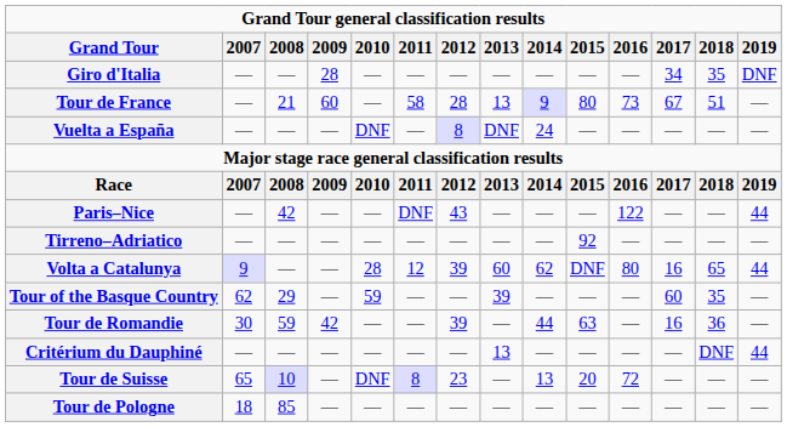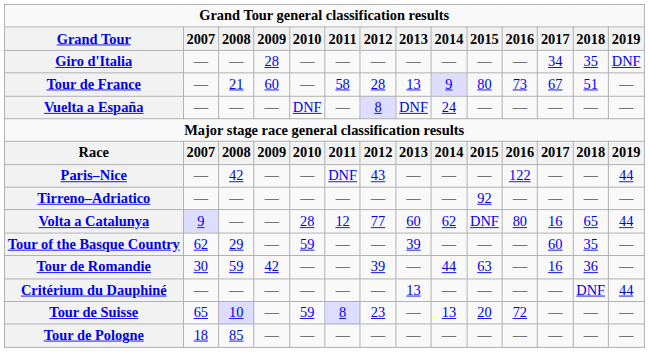 <table class="wikitable plainrowheaders">
 <tr>
 <td colspan=15 align="center"><strong>Grand Tour general classification results</strong></td>
 </tr>
 <tr>
 <th scope="col"><a href='#'>Grand Tour</a></th>
 <th scope="col">2007</th>
 <th scope="col">2008</th>
 <th scope="col">2009</th>
 <th scope="col">2010</th>
 <th scope="col">2011</th>
 <th scope="col">2012</th>
 <th scope="col">2013</th>
 <th scope="col">2014</th>
 <th scope="col">2015</th>
 <th scope="col">2016</th>
 <th scope="col">2017</th>
 <th scope="col">2018</th>
 <th scope="col">2019</th>
 </tr>
 <tr style="text-align:center;">
 <th scope="row"> <a href='#'>Giro d'Italia</a></th>
 <td>—</td>
 <td>—</td>
 <td><a href='#'>28</a></td>
 <td>—</td>
 <td>—</td>
 <td>—</td>
 <td>—</td>
 <td>—</td>
 <td>—</td>
 <td>—</td>
 <td><a href='#'>34</a></td>
 <td><a href='#'>35</a></td>
 <td><a href='#'>DNF</a></td>
 </tr>
 <tr style="text-align:center;">
 <th scope="row"> <a href='#'>Tour de France</a></th>
 <td>—</td>
 <td><a href='#'>21</a></td>
 <td><a href='#'>60</a></td>
 <td>—</td>
 <td><a href='#'>58</a></td>
 <td><a href='#'>28</a></td>
 <td><a href='#'>13</a></td>
 <td style="background:#ddddff;"><a href='#'>9</a></td>
 <td><a href='#'>80</a></td>
 <td><a href='#'>73</a></td>
 <td><a href='#'>67</a></td>
 <td><a href='#'>51</a></td>
 <td>—</td>
 </tr>
 <tr style="text-align:center;">
 <th scope="row"> <a href='#'>Vuelta a España</a></th>
 <td>—</td>
 <td>—</td>
 <td>—</td>
 <td><a href='#'>DNF</a></td>
 <td>—</td>
 <td style="background:#ddf;"><a href='#'>8</a></td>
 <td><a href='#'>DNF</a></td>
 <td><a href='#'>24</a></td>
 <td>—</td>
 <td>—</td>
 <td>—</td>
 <td>—</td>
 <td>—</td>
 </tr>
 <tr>
 <td colspan=15 align="center"><strong>Major stage race general classification results</strong></td>
 </tr>
 <tr>
 <th scope="col">Race</th>
 <th scope="col">2007</th>
 <th scope="col">2008</th>
 <th scope="col">2009</th>
 <th scope="col">2010</th>
 <th scope="col">2011</th>
 <th scope="col">2012</th>
 <th scope="col">2013</th>
 <th scope="col">2014</th>
 <th scope="col">2015</th>
 <th scope="col">2016</th>
 <th scope="col">2017</th>
 <th scope="col">2018</th>
 <th scope="col">2019</th>
 </tr>
 <tr style="text-align:center;">
 <th scope="row"> <a href='#'>Paris–Nice</a></th>
 <td>—</td>
 <td><a href='#'>42</a></td>
 <td>—</td>
 <td>—</td>
 <td><a href='#'>DNF</a></td>
 <td><a href='#'>43</a></td>
 <td>—</td>
 <td>—</td>
 <td>—</td>
 <td><a href='#'>122</a></td>
 <td>—</td>
 <td>—</td>
 <td><a href='#'>44</a></td>
 </tr>
 <tr style="text-align:center;">
 <th scope="row"> <a href='#'>Tirreno–Adriatico</a></th>
 <td>—</td>
 <td>—</td>
 <td>—</td>
 <td>—</td>
 <td>—</td>
 <td>—</td>
 <td>—</td>
 <td>—</td>
 <td><a href='#'>92</a></td>
 <td>—</td>
 <td>—</td>
 <td>—</td>
 <td>—</td>
 </tr>
 <tr style="text-align:center;">
 <th scope="row"> <a href='#'>Volta a Catalunya</a></th>
 <td style="background:#ddddff;"><a href='#'>9</a></td>
 <td>—</td>
 <td>—</td>
 <td><a href='#'>28</a></td>
 <td><a href='#'>12</a></td>
-<td><a href='#'>39</a></td>
+<td><a href='#'>77</a></td>
 <td><a href='#'>60</a></td>
 <td><a href='#'>62</a></td>
 <td><a href='#'>DNF</a></td>
 <td><a href='#'>80</a></td>
 <td><a href='#'>16</a></td>
 <td><a href='#'>65</a></td>
 <td><a href='#'>44</a></td>
 </tr>
 <tr style="text-align:center;">
 <th scope="row"> <a href='#'>Tour of the Basque Country</a></th>
 <td><a href='#'>62</a></td>
 <td><a href='#'>29</a></td>
 <td>—</td>
 <td><a href='#'>59</a></td>
 <td>—</td>
 <td>—</td>
 <td><a href='#'>39</a></td>
 <td>—</td>
 <td>—</td>
 <td>—</td>
 <td><a href='#'>60</a></td>
 <td><a href='#'>35</a></td>
 <td>—</td>
 </tr>
 <tr style="text-align:center;">
 <th scope="row"> <a href='#'>Tour de Romandie</a></th>
 <td><a href='#'>30</a></td>
 <td><a href='#'>59</a></td>
 <td><a href='#'>42</a></td>
 <td>—</td>
 <td>—</td>
 <td><a href='#'>39</a></td>
 <td>—</td>
 <td><a href='#'>44</a></td>
 <td><a href='#'>63</a></td>
 <td>—</td>
 <td><a href='#'>16</a></td>
 <td><a href='#'>36</a></td>
 <td>—</td>
 </tr>
 <tr style="text-align:center;">
 <th scope="row"> <a href='#'>Critérium du Dauphiné</a></th>
 <td>—</td>
 <td>—</td>
 <td>—</td>
 <td>—</td>
 <td>—</td>
 <td>—</td>
 <td><a href='#'>13</a></td>
 <td>—</td>
 <td>—</td>
 <td>—</td>
 <td>—</td>
 <td><a href='#'>DNF</a></td>
 <td><a href='#'>44</a></td>
 </tr>
 <tr style="text-align:center;">
 <th scope="row"> <a href='#'>Tour de Suisse</a></th>
 <td><a href='#'>65</a></td>
 <td style="background:#ddddff;"><a href='#'>10</a></td>
 <td>—</td>
-<td><a href='#'>DNF</a></td>
+<td><a href='#'>59</a></td>
 <td style="background:#ddddff;"><a href='#'>8</a></td>
 <td><a href='#'>23</a></td>
 <td>—</td>
 <td><a href='#'>13</a></td>
 <td><a href='#'>20</a></td>
 <td><a href='#'>72</a></td>
 <td>—</td>
 <td>—</td>
 <td>—</td>
 </tr>
 <tr style="text-align:center;">
 <th scope="row"> <a href='#'>Tour de Pologne</a></th>
 <td><a href='#'>18</a></td>
 <td><a href='#'>85</a></td>
 <td>—</td>
 <td>—</td>
 <td>—</td>
 <td>—</td>
 <td>—</td>
 <td>—</td>
 <td>—</td>
 <td>—</td>
 <td>—</td>
 <td>—</td>
 <td>—</td>
 </tr>
 </table>
